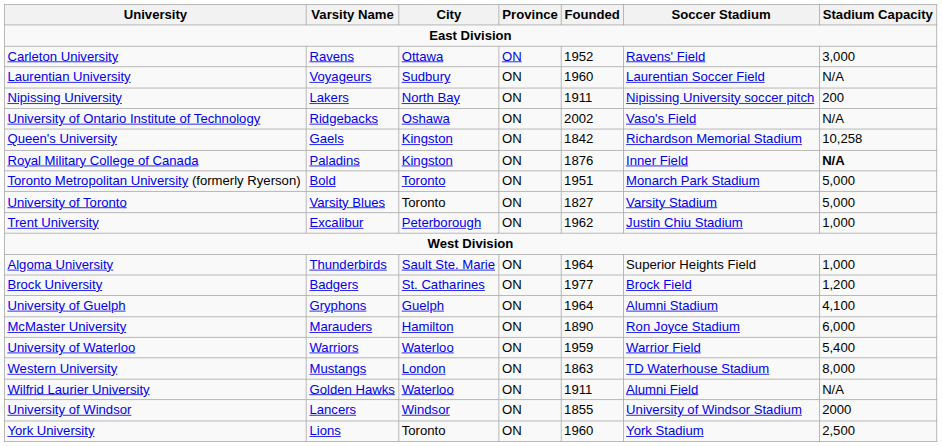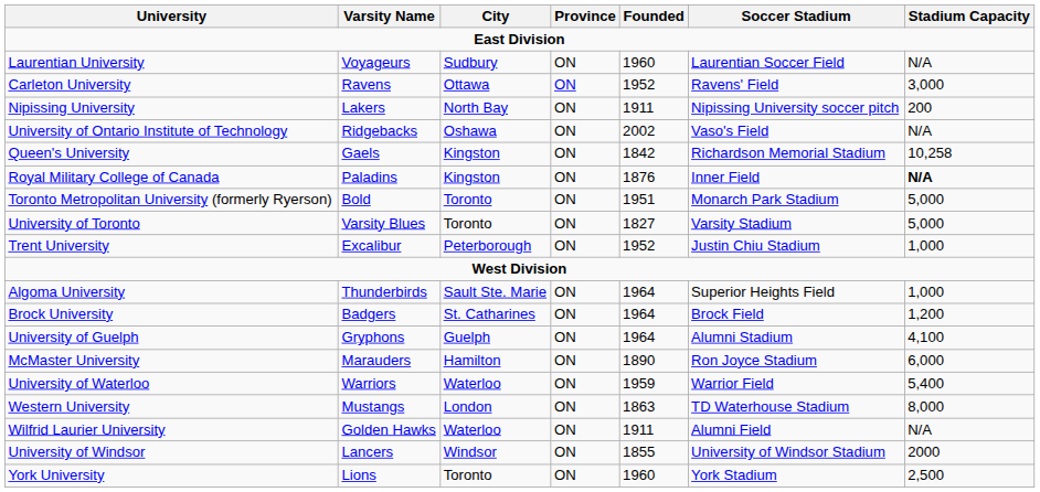 <table class="wikitable" width="90%">
 <tr>
 <th>University</th>
 <th>Varsity Name</th>
 <th>City</th>
 <th>Province</th>
 <th>Founded</th>
 <th>Soccer Stadium</th>
 <th>Stadium Capacity</th>
 </tr>
 <tr align="center">
 <td colspan="7"><strong>East Division</strong></td>
 </tr>
 <tr>
+<td><a href='#'>Laurentian University</a></td>
+<td><a href='#'>Voyageurs</a></td>
+<td><a href='#'>Sudbury</a></td>
+<td>ON</td>
+<td>1960</td>
+<td><a href='#'>Laurentian Soccer Field</a></td>
+<td>N/A</td>
+</tr>
+<tr>
 <td><a href='#'>Carleton University</a></td>
 <td><a href='#'>Ravens</a></td>
 <td><a href='#'>Ottawa</a></td>
 <td><a href='#'>ON</a></td>
 <td>1952</td>
 <td><a href='#'>Ravens' Field</a></td>
 <td>3,000</td>
-</tr>
-<tr>
-<td><a href='#'>Laurentian University</a></td>
-<td><a href='#'>Voyageurs</a></td>
-<td><a href='#'>Sudbury</a></td>
-<td>ON</td>
-<td>1960</td>
-<td><a href='#'>Laurentian Soccer Field</a></td>
-<td>N/A</td>
 </tr>
 <tr>
 <td><a href='#'>Nipissing University</a></td>
 <td><a href='#'>Lakers</a></td>
 <td><a href='#'>North Bay</a></td>
 <td>ON</td>
 <td>1911</td>
 <td><a href='#'>Nipissing University soccer pitch</a></td>
 <td>200</td>
 </tr>
 <tr>
 <td><a href='#'>University of Ontario Institute of Technology</a></td>
 <td><a href='#'>Ridgebacks</a></td>
 <td><a href='#'>Oshawa</a></td>
 <td>ON</td>
 <td>2002</td>
 <td><a href='#'>Vaso's Field</a></td>
 <td>N/A</td>
 </tr>
 <tr>
 <td><a href='#'>Queen's University</a></td>
 <td><a href='#'>Gaels</a></td>
 <td><a href='#'>Kingston</a></td>
 <td>ON</td>
 <td>1842</td>
 <td><a href='#'>Richardson Memorial Stadium</a></td>
 <td>10,258</td>
 </tr>
 <tr>
 <td><a href='#'>Royal Military College of Canada</a></td>
 <td><a href='#'>Paladins</a></td>
 <td><a href='#'>Kingston</a></td>
 <td>ON</td>
 <td>1876</td>
 <td><a href='#'>Inner Field</a></td>
 <td><strong>N/A</strong></td>
 </tr>
 <tr>
 <td><a href='#'>Toronto Metropolitan University</a> (formerly Ryerson)</td>
 <td><a href='#'>Bold</a></td>
 <td><a href='#'>Toronto</a></td>
 <td>ON</td>
 <td>1951</td>
 <td><a href='#'>Monarch Park Stadium</a></td>
 <td>5,000</td>
 </tr>
 <tr>
 <td><a href='#'>University of Toronto</a></td>
 <td><a href='#'>Varsity Blues</a></td>
 <td>Toronto</td>
 <td>ON</td>
 <td>1827</td>
 <td><a href='#'>Varsity Stadium</a></td>
 <td>5,000</td>
 </tr>
 <tr>
 <td><a href='#'>Trent University</a></td>
 <td><a href='#'>Excalibur</a></td>
 <td><a href='#'>Peterborough</a></td>
 <td>ON</td>
-<td>1962</td>
+<td>1952</td>
 <td><a href='#'>Justin Chiu Stadium</a></td>
 <td>1,000</td>
 </tr>
 <tr align="center">
 <td colspan="7"><strong>West Division</strong></td>
 </tr>
 <tr>
 <td><a href='#'>Algoma University</a></td>
 <td><a href='#'>Thunderbirds</a></td>
 <td><a href='#'>Sault Ste. Marie</a></td>
 <td>ON</td>
 <td>1964</td>
 <td>Superior Heights Field</td>
 <td>1,000</td>
 </tr>
 <tr>
 <td><a href='#'>Brock University</a></td>
 <td><a href='#'>Badgers</a></td>
 <td><a href='#'>St. Catharines</a></td>
 <td>ON</td>
-<td>1977</td>
+<td>1964</td>
 <td><a href='#'>Brock Field</a></td>
 <td>1,200</td>
 </tr>
 <tr>
 <td><a href='#'>University of Guelph</a></td>
 <td><a href='#'>Gryphons</a></td>
 <td><a href='#'>Guelph</a></td>
 <td>ON</td>
 <td>1964</td>
 <td><a href='#'>Alumni Stadium</a></td>
 <td>4,100</td>
 </tr>
 <tr>
 <td><a href='#'>McMaster University</a></td>
 <td><a href='#'>Marauders</a></td>
 <td><a href='#'>Hamilton</a></td>
 <td>ON</td>
 <td>1890</td>
 <td><a href='#'>Ron Joyce Stadium</a></td>
 <td>6,000</td>
 </tr>
 <tr>
 <td><a href='#'>University of Waterloo</a></td>
 <td><a href='#'>Warriors</a></td>
 <td><a href='#'>Waterloo</a></td>
 <td>ON</td>
 <td>1959</td>
 <td><a href='#'>Warrior Field</a></td>
 <td>5,400</td>
 </tr>
 <tr>
 <td><a href='#'>Western University</a></td>
 <td><a href='#'>Mustangs</a></td>
 <td><a href='#'>London</a></td>
 <td>ON</td>
 <td>1863</td>
 <td><a href='#'>TD Waterhouse Stadium</a></td>
 <td>8,000</td>
 </tr>
 <tr>
 <td><a href='#'>Wilfrid Laurier University</a></td>
 <td><a href='#'>Golden Hawks</a></td>
 <td><a href='#'>Waterloo</a></td>
 <td>ON</td>
 <td>1911</td>
 <td><a href='#'>Alumni Field</a></td>
 <td>N/A</td>
 </tr>
 <tr>
 <td><a href='#'>University of Windsor</a></td>
 <td><a href='#'>Lancers</a></td>
 <td><a href='#'>Windsor</a></td>
 <td>ON</td>
 <td>1855</td>
 <td><a href='#'>University of Windsor Stadium</a></td>
 <td>2000</td>
 </tr>
 <tr>
 <td><a href='#'>York University</a></td>
 <td><a href='#'>Lions</a></td>
 <td>Toronto</td>
 <td>ON</td>
 <td>1960</td>
 <td><a href='#'>York Stadium</a></td>
 <td>2,500</td>
 </tr>
 </table>
